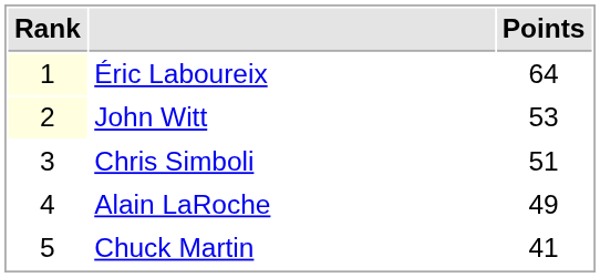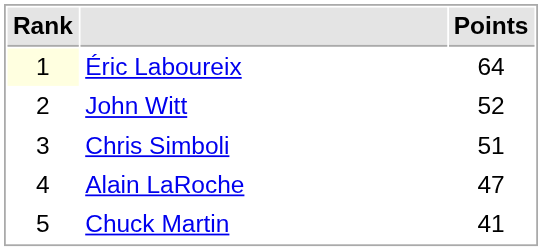 <table cellspacing="1" cellpadding="3" style="border:1px solid #AAAAAA;font-size:86%">
 <tr bgcolor="#E4E4E4">
 <th style="border-bottom:1px solid #AAAAAA" width=10>Rank</th>
 <th style="border-bottom:1px solid #AAAAAA" width=200></th>
 <th style="border-bottom:1px solid #AAAAAA" width=20>Points</th>
 </tr>
 <tr>
 <td align="center" style="background: lightyellow;">1</td>
 <td> <a href='#'>Éric Laboureix</a></td>
 <td align=center>64</td>
 </tr>
 <tr>
-<td align="center" style="background: lightyellow;">2</td>
+<td align="center">2</td>
 <td> <a href='#'>John Witt</a></td>
-<td align=center>53</td>
+<td align=center>52</td>
 </tr>
 <tr>
 <td align="center">3</td>
 <td> <a href='#'>Chris Simboli</a></td>
 <td align=center>51</td>
 </tr>
 <tr>
 <td align="center">4</td>
 <td> <a href='#'>Alain LaRoche</a></td>
-<td align=center>49</td>
+<td align=center>47</td>
 </tr>
 <tr>
 <td align="center">5</td>
 <td> <a href='#'>Chuck Martin</a></td>
 <td align=center>41</td>
 </tr>
 </table>
